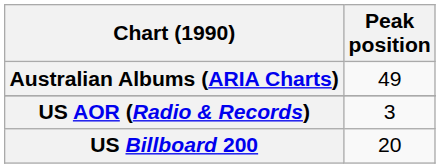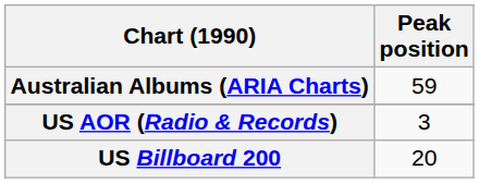 <table class="wikitable sortable plainrowheaders" style="text-align:center">
 <tr>
 <th scope="col">Chart (1990)</th>
 <th scope="col">Peak<br> position</th>
 </tr>
 <tr>
 <th scope="row">Australian Albums (<a href='#'>ARIA Charts</a>)</th>
-<td>49</td>
+<td>59</td>
 </tr>
 <tr>
 </tr>
 <tr>
 </tr>
 <tr>
 </tr>
 <tr>
 </tr>
 <tr>
 </tr>
 <tr>
 </tr>
 <tr>
 <th scope="row">US <a href='#'>AOR</a> (<em><a href='#'>Radio & Records</a></em>)</th>
 <td>3</td>
 </tr>
 <tr>
 <th scope="row">US <a href='#'><em>Billboard</em> 200</a></th>
 <td>20</td>
 </tr>
 </table>
